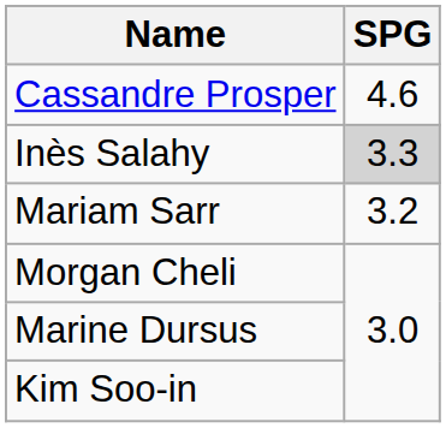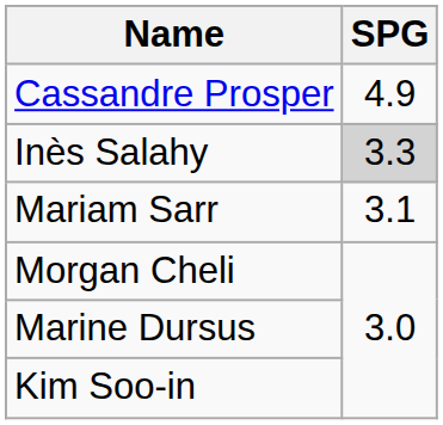 <table class="wikitable">
 <tr>
 <th>Name</th>
 <th>SPG</th>
 </tr>
 <tr>
 <td> <a href='#'>Cassandre Prosper</a></td>
-<td align=center>4.6</td>
+<td align=center>4.9</td>
 </tr>
 <tr>
 <td> Inès Salahy</td>
 <td align=center style="background: lightgrey;">3.3</td>
 </tr>
 <tr>
 <td> Mariam Sarr</td>
-<td align=center>3.2</td>
+<td align=center>3.1</td>
 </tr>
 <tr>
 <td> Morgan Cheli</td>
 <td align=center rowspan=3>3.0</td>
 </tr>
 <tr>
 <td> Marine Dursus</td>
 </tr>
 <tr>
 <td> Kim Soo-in</td>
 </tr>
 </table>
